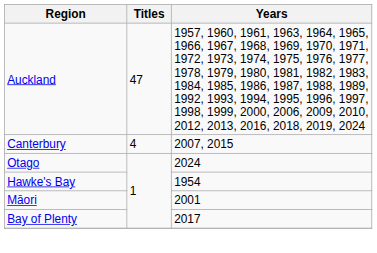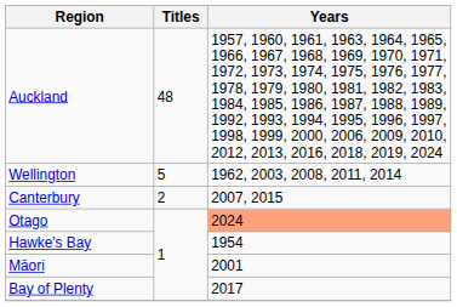 <table class="wikitable " style="font-size: 95%;">
 <tr>
 <th width="150">Region</th>
 <th width="50">Titles</th>
 <th width="250">Years</th>
 </tr>
 <tr>
 <td><a href='#'>Auckland</a></td>
-<td rowspan="1">47</td>
+<td rowspan="1">48</td>
 <td>1957, 1960, 1961, 1963, 1964, 1965, 1966, 1967, 1968, 1969, 1970, 1971, 1972, 1973, 1974, 1975, 1976, 1977, 1978, 1979, 1980, 1981, 1982, 1983, 1984, 1985, 1986, 1987, 1988, 1989, 1992, 1993, 1994, 1995, 1996, 1997, 1998, 1999, 2000, 2006, 2009, 2010, 2012, 2013, 2016, 2018, 2019, 2024</td>
 </tr>
 <tr>
+<td><a href='#'>Wellington</a></td>
+<td rowspan="1">5</td>
+<td>1962, 2003, 2008, 2011, 2014</td>
+</tr>
+<tr>
 <td><a href='#'>Canterbury</a></td>
-<td rowspan="1">4</td>
+<td rowspan="1">2</td>
 <td>2007, 2015</td>
 </tr>
 <tr>
 <td><a href='#'>Otago</a></td>
 <td rowspan="4">1</td>
-<td>2024</td>
+<td style="background: lightsalmon;">2024</td>
 </tr>
 <tr>
 <td><a href='#'>Hawke's Bay</a></td>
 <td>1954</td>
 </tr>
 <tr>
 <td><a href='#'>Māori</a></td>
 <td>2001</td>
 </tr>
 <tr>
 <td><a href='#'>Bay of Plenty</a></td>
 <td>2017</td>
 </tr>
 <tr>
 </tr>
 </table>
